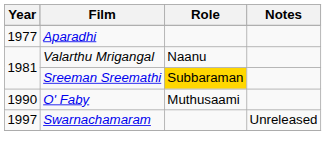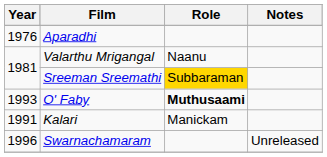 <table class="wikitable sortable">
 <tr style="background:#000;">
 <th>Year</th>
 <th>Film</th>
 <th>Role</th>
 <th>Notes</th>
 </tr>
 <tr>
-<td>1977</td>
+<td>1976</td>
 <td><em><a href='#'>Aparadhi</a></em></td>
 <td></td>
 <td></td>
 </tr>
 <tr>
 <td rowspan="2">1981</td>
 <td><em>Valarthu Mrigangal</em></td>
 <td>Naanu</td>
 <td></td>
 </tr>
 <tr>
 <td><em><a href='#'>Sreeman Sreemathi</a></em></td>
 <td style="background: gold;">Subbaraman</td>
 <td></td>
 </tr>
 <tr>
-<td>1990</td>
+<td>1993</td>
 <td><em><a href='#'>O' Faby</a></em></td>
-<td>Muthusaami</td>
+<td><strong>Muthusaami</strong></td>
 <td></td>
 </tr>
 <tr>
-<td>1997</td>
+<td>1991</td>
+<td><em>Kalari</em></td>
+<td>Manickam</td>
+<td></td>
+</tr>
+<tr>
+<td>1996</td>
 <td><em><a href='#'>Swarnachamaram</a></em></td>
 <td></td>
 <td>Unreleased</td>
 </tr>
 <tr>
 </tr>
 </table>
